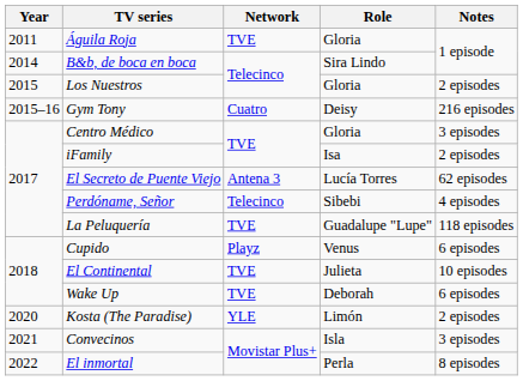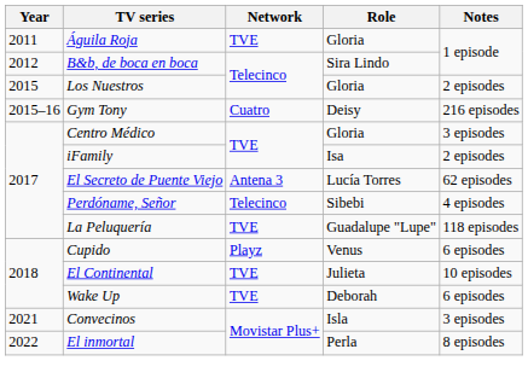 <table class="wikitable">
 <tr>
 <th>Year</th>
 <th>TV series</th>
 <th>Network</th>
 <th>Role</th>
 <th>Notes</th>
 </tr>
 <tr>
 <td>2011</td>
 <td><em><a href='#'>Águila Roja</a></em></td>
 <td><a href='#'>TVE</a></td>
 <td>Gloria</td>
 <td rowspan=2>1 episode</td>
 </tr>
 <tr>
-<td>2014</td>
+<td>2012</td>
 <td><em><a href='#'>B&b, de boca en boca</a></em></td>
 <td rowspan="2"><a href='#'>Telecinco</a></td>
 <td>Sira Lindo</td>
 </tr>
 <tr>
 <td>2015</td>
 <td><em>Los Nuestros</em></td>
 <td>Gloria</td>
 <td>2 episodes</td>
 </tr>
 <tr>
 <td>2015–16</td>
 <td><em>Gym Tony</em></td>
 <td><a href='#'>Cuatro</a></td>
 <td>Deisy</td>
 <td>216 episodes</td>
 </tr>
 <tr>
 <td rowspan="5">2017</td>
 <td><em>Centro Médico</em></td>
 <td rowspan="2"><a href='#'>TVE</a></td>
 <td>Gloria</td>
 <td>3 episodes</td>
 </tr>
 <tr>
 <td><em>iFamily</em></td>
 <td>Isa</td>
 <td>2 episodes</td>
 </tr>
 <tr>
 <td><em><a href='#'>El Secreto de Puente Viejo</a></em></td>
 <td><a href='#'>Antena 3</a></td>
 <td>Lucía Torres</td>
 <td>62 episodes</td>
 </tr>
 <tr>
 <td><em><a href='#'>Perdóname, Señor</a></em></td>
 <td><a href='#'>Telecinco</a></td>
 <td>Sibebi</td>
 <td>4 episodes</td>
 </tr>
 <tr>
 <td><em>La Peluquería</em></td>
 <td><a href='#'>TVE</a></td>
 <td>Guadalupe "Lupe"</td>
 <td>118 episodes</td>
 </tr>
 <tr>
 <td rowspan="3">2018</td>
 <td><em>Cupido</em></td>
 <td><a href='#'>Playz</a></td>
 <td>Venus</td>
 <td>6 episodes</td>
 </tr>
 <tr>
 <td><em><a href='#'>El Continental</a></em></td>
 <td><a href='#'>TVE</a></td>
 <td>Julieta</td>
 <td>10 episodes</td>
 </tr>
 <tr>
 <td><em>Wake Up</em></td>
 <td><a href='#'>TVE</a></td>
 <td>Deborah</td>
 <td>6 episodes</td>
 </tr>
 <tr>
-<td>2020</td>
-<td><em>Kosta (The Paradise)</em></td>
-<td><a href='#'>YLE</a></td>
-<td>Limón</td>
-<td>2 episodes</td>
-</tr>
-<tr>
 <td>2021</td>
 <td><em>Convecinos</em></td>
 <td rowspan="2"><a href='#'>Movistar Plus+</a></td>
 <td>Isla</td>
 <td>3 episodes</td>
 </tr>
 <tr>
 <td>2022</td>
 <td><em><a href='#'>El inmortal</a></em></td>
 <td>Perla</td>
 <td>8 episodes</td>
 </tr>
 </table>
